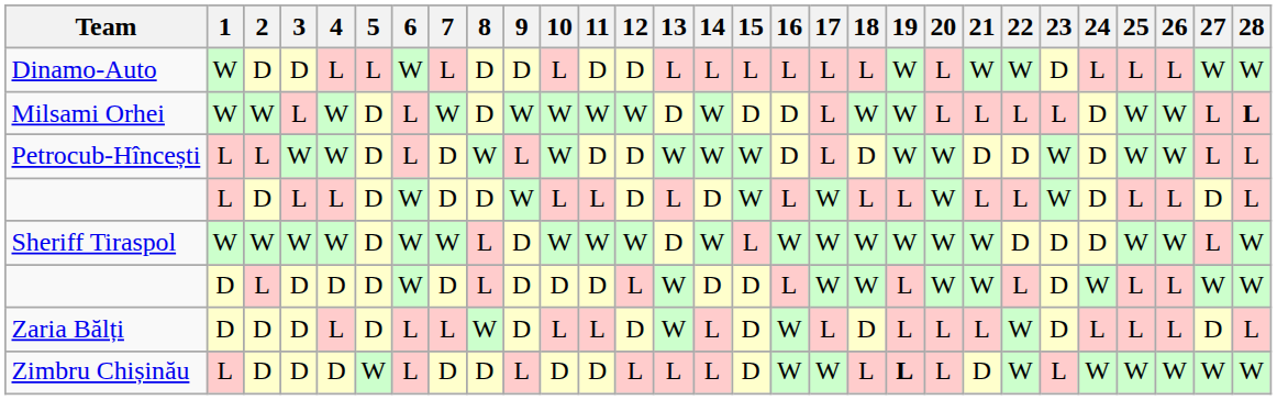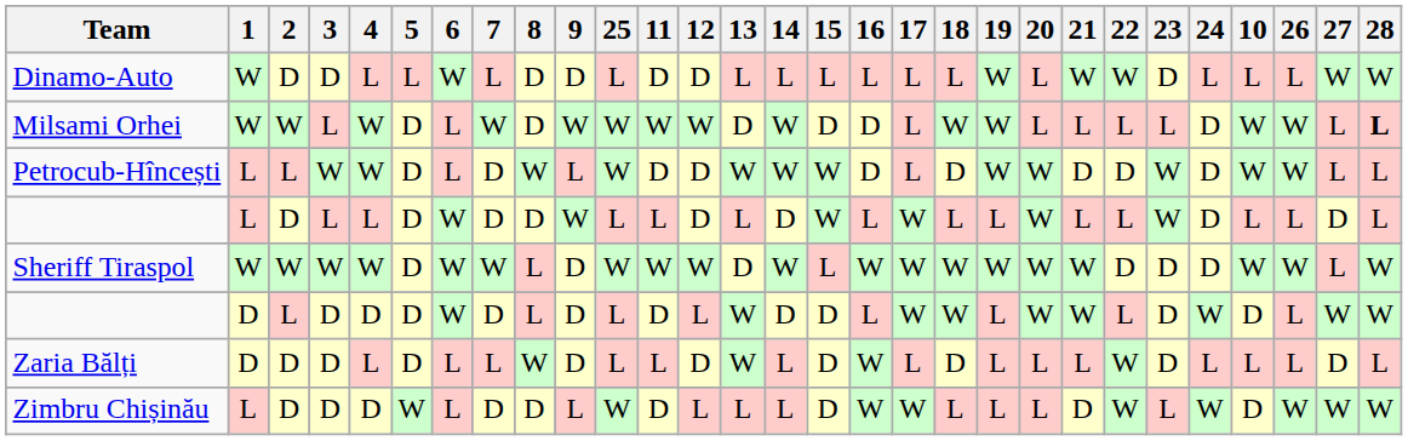 <table class="wikitable" style="font-size:85%; text-align: center;">
 <tr>
 <th>Team</th>
 <th>1</th>
 <th>2</th>
 <th>3</th>
 <th>4</th>
 <th>5</th>
 <th>6</th>
 <th>7</th>
 <th>8</th>
 <th>9</th>
-<th>10</th>
+<th>25</th>
 <th>11</th>
 <th>12</th>
 <th>13</th>
 <th>14</th>
 <th>15</th>
 <th>16</th>
 <th>17</th>
 <th>18</th>
 <th>19</th>
 <th>20</th>
 <th>21</th>
 <th>22</th>
 <th>23</th>
 <th>24</th>
-<th>25</th>
+<th>10</th>
 <th>26</th>
 <th>27</th>
 <th>28</th>
 </tr>
 <tr>
 <td align="left"><a href='#'>Dinamo-Auto</a></td>
 <td style="width:10px; background:#CCFFCC;">W</td>
 <td style="width:10px; background:#FFFFCC;">D</td>
 <td style="width:10px; background:#FFFFCC;">D</td>
 <td style="width:10px; background:#FFCCCC;">L</td>
 <td style="width:10px; background:#FFCCCC;">L</td>
 <td style="width:10px; background:#CCFFCC;">W</td>
 <td style="width:10px; background:#FFCCCC;">L</td>
 <td style="width:10px; background:#FFFFCC;">D</td>
 <td style="width:10px; background:#FFFFCC;">D</td>
 <td style="width:10px; background:#FFCCCC;">L</td>
 <td style="width:10px; background:#FFFFCC;">D</td>
 <td style="width:10px; background:#FFFFCC;">D</td>
 <td style="width:10px; background:#FFCCCC;">L</td>
 <td style="width:10px; background:#FFCCCC;">L</td>
 <td style="width:10px; background:#FFCCCC;">L</td>
 <td style="width:10px; background:#FFCCCC;">L</td>
 <td style="width:10px; background:#FFCCCC;">L</td>
 <td style="width:10px; background:#FFCCCC;">L</td>
 <td style="width:10px; background:#CCFFCC;">W</td>
 <td style="width:10px; background:#FFCCCC;">L</td>
 <td style="width:10px; background:#CCFFCC;">W</td>
 <td style="width:10px; background:#CCFFCC;">W</td>
 <td style="width:10px; background:#FFFFCC;">D</td>
 <td style="width:10px; background:#FFCCCC;">L</td>
 <td style="width:10px; background:#FFCCCC;">L</td>
 <td style="width:10px; background:#FFCCCC;">L</td>
 <td style="width:10px; background:#CCFFCC;">W</td>
 <td style="width:10px; background:#CCFFCC;">W</td>
 </tr>
 <tr>
 <td align="left"><a href='#'>Milsami Orhei</a></td>
 <td style="width:10px; background:#CCFFCC;">W</td>
 <td style="width:10px; background:#CCFFCC;">W</td>
 <td style="width:10px; background:#FFCCCC;">L</td>
 <td style="width:10px; background:#CCFFCC;">W</td>
 <td style="width:10px; background:#FFFFCC;">D</td>
 <td style="width:10px; background:#FFCCCC;">L</td>
 <td style="width:10px; background:#CCFFCC;">W</td>
 <td style="width:10px; background:#FFFFCC;">D</td>
 <td style="width:10px; background:#CCFFCC;">W</td>
 <td style="width:10px; background:#CCFFCC;">W</td>
 <td style="width:10px; background:#CCFFCC;">W</td>
 <td style="width:10px; background:#CCFFCC;">W</td>
 <td style="width:10px; background:#FFFFCC;">D</td>
 <td style="width:10px; background:#CCFFCC;">W</td>
 <td style="width:10px; background:#FFFFCC;">D</td>
 <td style="width:10px; background:#FFFFCC;">D</td>
 <td style="width:10px; background:#FFCCCC;">L</td>
 <td style="width:10px; background:#CCFFCC;">W</td>
 <td style="width:10px; background:#CCFFCC;">W</td>
 <td style="width:10px; background:#FFCCCC;">L</td>
 <td style="width:10px; background:#FFCCCC;">L</td>
 <td style="width:10px; background:#FFCCCC;">L</td>
 <td style="width:10px; background:#FFCCCC;">L</td>
 <td style="width:10px; background:#FFFFCC;">D</td>
 <td style="width:10px; background:#CCFFCC;">W</td>
 <td style="width:10px; background:#CCFFCC;">W</td>
 <td style="width:10px; background:#FFCCCC;">L</td>
 <td style="width:10px; background:#FFCCCC;"><strong>L</strong></td>
 </tr>
 <tr>
 <td align="left"><a href='#'>Petrocub-Hîncești</a></td>
 <td style="width:10px; background:#FFCCCC;">L</td>
 <td style="width:10px; background:#FFCCCC;">L</td>
 <td style="width:10px; background:#CCFFCC;">W</td>
 <td style="width:10px; background:#CCFFCC;">W</td>
 <td style="width:10px; background:#FFFFCC;">D</td>
 <td style="width:10px; background:#FFCCCC;">L</td>
 <td style="width:10px; background:#FFFFCC;">D</td>
 <td style="width:10px; background:#CCFFCC;">W</td>
 <td style="width:10px; background:#FFCCCC;">L</td>
 <td style="width:10px; background:#CCFFCC;">W</td>
 <td style="width:10px; background:#FFFFCC;">D</td>
 <td style="width:10px; background:#FFFFCC;">D</td>
 <td style="width:10px; background:#CCFFCC;">W</td>
 <td style="width:10px; background:#CCFFCC;">W</td>
 <td style="width:10px; background:#CCFFCC;">W</td>
 <td style="width:10px; background:#FFFFCC;">D</td>
 <td style="width:10px; background:#FFCCCC;">L</td>
 <td style="width:10px; background:#FFFFCC;">D</td>
 <td style="width:10px; background:#CCFFCC;">W</td>
 <td style="width:10px; background:#CCFFCC;">W</td>
 <td style="width:10px; background:#FFFFCC;">D</td>
 <td style="width:10px; background: #FFFFCC;">D</td>
 <td style="width:10px; background:#CCFFCC;">W</td>
 <td style="width:10px; background:#FFFFCC;">D</td>
 <td style="width:10px; background:#CCFFCC;">W</td>
 <td style="width:10px; background:#CCFFCC;">W</td>
 <td style="width:10px; background:#FFCCCC;">L</td>
 <td style="width:10px; background:#FFCCCC;">L</td>
 </tr>
 <tr>
 <td align="left"></td>
 <td style="width:10px; background:#FFCCCC;">L</td>
 <td style="width:10px; background:#FFFFCC;">D</td>
 <td style="width:10px; background:#FFCCCC;">L</td>
 <td style="width:10px; background:#FFCCCC;">L</td>
 <td style="width:10px; background:#FFFFCC;">D</td>
 <td style="width:10px; background:#CCFFCC;">W</td>
 <td style="width:10px; background:#FFFFCC;">D</td>
 <td style="width:10px; background:#FFFFCC;">D</td>
 <td style="width:10px; background:#CCFFCC;">W</td>
 <td style="width:10px; background:#FFCCCC;">L</td>
 <td style="width:10px; background:#FFCCCC;">L</td>
 <td style="width:10px; background:#FFFFCC;">D</td>
 <td style="width:10px; background:#FFCCCC;">L</td>
 <td style="width:10px; background:#FFFFCC;">D</td>
 <td style="width:10px; background:#CCFFCC;">W</td>
 <td style="width:10px; background:#FFCCCC;">L</td>
 <td style="width:10px; background:#CCFFCC;">W</td>
 <td style="width:10px; background:#FFCCCC;">L</td>
 <td style="width:10px; background:#FFCCCC;">L</td>
 <td style="width:10px; background:#CCFFCC;">W</td>
 <td style="width:10px; background:#FFCCCC;">L</td>
 <td style="width:10px; background:#FFCCCC;">L</td>
 <td style="width:10px; background:#CCFFCC;">W</td>
 <td style="width:10px; background:#FFFFCC;">D</td>
 <td style="width:10px; background:#FFCCCC;">L</td>
 <td style="width:10px; background:#FFCCCC;">L</td>
 <td style="width:10px; background:#FFFFCC;">D</td>
 <td style="width:10px; background:#FFCCCC;">L</td>
 </tr>
 <tr>
 <td align="left"><a href='#'>Sheriff Tiraspol</a></td>
 <td style="width:10px; background:#CCFFCC;">W</td>
 <td style="width:10px; background:#CCFFCC;">W</td>
 <td style="width:10px; background:#CCFFCC;">W</td>
 <td style="width:10px; background:#CCFFCC;">W</td>
 <td style="width:10px; background:#FFFFCC;">D</td>
 <td style="width:10px; background:#CCFFCC;">W</td>
 <td style="width:10px; background:#CCFFCC;">W</td>
 <td style="width:10px; background:#FFCCCC;">L</td>
 <td style="width:10px; background:#FFFFCC;">D</td>
 <td style="width:10px; background:#CCFFCC;">W</td>
 <td style="width:10px; background:#CCFFCC;">W</td>
 <td style="width:10px; background:#CCFFCC;">W</td>
 <td style="width:10px; background:#FFFFCC;">D</td>
 <td style="width:10px; background:#CCFFCC;">W</td>
 <td style="width:10px; background:#FFCCCC;">L</td>
 <td style="width:10px; background:#CCFFCC;">W</td>
 <td style="width:10px; background:#CCFFCC;">W</td>
 <td style="width:10px; background:#CCFFCC;">W</td>
 <td style="width:10px; background:#CCFFCC;">W</td>
 <td style="width:10px; background:#CCFFCC;">W</td>
 <td style="width:10px; background:#CCFFCC;">W</td>
 <td style="width:10px; background: #FFFFCC;">D</td>
 <td style="width:10px; background:#FFFFCC;">D</td>
 <td style="width:10px; background:#FFFFCC;">D</td>
 <td style="width:10px; background:#CCFFCC;">W</td>
 <td style="width:10px; background:#CCFFCC;">W</td>
 <td style="width:10px; background:#FFCCCC;">L</td>
 <td style="width:10px; background:#CCFFCC;">W</td>
 </tr>
 <tr>
 <td align="left"></td>
 <td style="width:10px; background:#FFFFCC;">D</td>
 <td style="width:10px; background:#FFCCCC;">L</td>
 <td style="width:10px; background:#FFFFCC;">D</td>
 <td style="width:10px; background:#FFFFCC;">D</td>
 <td style="width:10px; background:#FFFFCC;">D</td>
 <td style="width:10px; background:#CCFFCC;">W</td>
 <td style="width:10px; background:#FFFFCC;">D</td>
 <td style="width:10px; background:#FFCCCC;">L</td>
 <td style="width:10px; background:#FFFFCC;">D</td>
-<td style="width:10px; background:#FFFFCC;">D</td>
+<td style="width:10px; background:#FFCCCC;">L</td>
 <td style="width:10px; background:#FFFFCC;">D</td>
 <td style="width:10px; background:#FFCCCC;">L</td>
 <td style="width:10px; background:#CCFFCC;">W</td>
 <td style="width:10px; background:#FFFFCC;">D</td>
 <td style="width:10px; background:#FFFFCC;">D</td>
 <td style="width:10px; background:#FFCCCC;">L</td>
 <td style="width:10px; background:#CCFFCC;">W</td>
 <td style="width:10px; background:#CCFFCC;">W</td>
 <td style="width:10px; background:#FFCCCC;">L</td>
 <td style="width:10px; background:#CCFFCC;">W</td>
 <td style="width:10px; background:#CCFFCC;">W</td>
 <td style="width:10px; background:#FFCCCC;">L</td>
 <td style="width:10px; background:#FFFFCC;">D</td>
 <td style="width:10px; background:#CCFFCC;">W</td>
-<td style="width:10px; background:#FFCCCC;">L</td>
+<td style="width:10px; background:#FFFFCC;">D</td>
 <td style="width:10px; background:#FFCCCC;">L</td>
 <td style="width:10px; background:#CCFFCC;">W</td>
 <td style="width:10px; background:#CCFFCC;">W</td>
 </tr>
 <tr>
 <td align="left"><a href='#'>Zaria Bălți</a></td>
 <td style="width:10px; background:#FFFFCC;">D</td>
 <td style="width:10px; background:#FFFFCC;">D</td>
 <td style="width:10px; background:#FFFFCC;">D</td>
 <td style="width:10px; background:#FFCCCC;">L</td>
 <td style="width:10px; background:#FFFFCC;">D</td>
 <td style="width:10px; background:#FFCCCC;">L</td>
 <td style="width:10px; background:#FFCCCC;">L</td>
 <td style="width:10px; background:#CCFFCC;">W</td>
 <td style="width:10px; background:#FFFFCC;">D</td>
 <td style="width:10px; background:#FFCCCC;">L</td>
 <td style="width:10px; background:#FFCCCC;">L</td>
 <td style="width:10px; background:#FFFFCC;">D</td>
 <td style="width:10px; background:#CCFFCC;">W</td>
 <td style="width:10px; background:#FFCCCC;">L</td>
 <td style="width:10px; background:#FFFFCC;">D</td>
 <td style="width:10px; background:#CCFFCC;">W</td>
 <td style="width:10px; background:#FFCCCC;">L</td>
 <td style="width:10px; background:#FFFFCC;">D</td>
 <td style="width:10px; background:#FFCCCC;">L</td>
 <td style="width:10px; background:#FFCCCC;">L</td>
 <td style="width:10px; background:#FFCCCC;">L</td>
 <td style="width:10px; background:#CCFFCC;">W</td>
 <td style="width:10px; background:#FFFFCC;">D</td>
 <td style="width:10px; background:#FFCCCC;">L</td>
 <td style="width:10px; background:#FFCCCC;">L</td>
 <td style="width:10px; background:#FFCCCC;">L</td>
 <td style="width:10px; background:#FFFFCC;">D</td>
 <td style="width:10px; background:#FFCCCC;">L</td>
 </tr>
 <tr>
 <td align="left"><a href='#'>Zimbru Chișinău</a></td>
 <td style="width:10px; background:#FFCCCC;">L</td>
 <td style="width:10px; background:#FFFFCC;">D</td>
 <td style="width:10px; background:#FFFFCC;">D</td>
 <td style="width:10px; background:#FFFFCC;">D</td>
 <td style="width:10px; background:#CCFFCC;">W</td>
 <td style="width:10px; background:#FFCCCC;">L</td>
 <td style="width:10px; background:#FFFFCC;">D</td>
 <td style="width:10px; background:#FFFFCC;">D</td>
 <td style="width:10px; background:#FFCCCC;">L</td>
-<td style="width:10px; background:#FFFFCC;">D</td>
+<td style="width:10px; background:#CCFFCC;">W</td>
 <td style="width:10px; background:#FFFFCC;">D</td>
 <td style="width:10px; background:#FFCCCC;">L</td>
 <td style="width:10px; background:#FFCCCC;">L</td>
 <td style="width:10px; background:#FFCCCC;">L</td>
 <td style="width:10px; background:#FFFFCC;">D</td>
 <td style="width:10px; background:#CCFFCC;">W</td>
 <td style="width:10px; background:#CCFFCC;">W</td>
 <td style="width:10px; background:#FFCCCC;">L</td>
-<td style="width:10px; background:#FFCCCC;"><strong>L</strong></td>
+<td style="width:10px; background:#FFCCCC;">L</td>
 <td style="width:10px; background:#FFCCCC;">L</td>
 <td style="width:10px; background:#FFFFCC;">D</td>
 <td style="width:10px; background:#CCFFCC;">W</td>
 <td style="width:10px; background:#FFCCCC;">L</td>
 <td style="width:10px; background:#CCFFCC;">W</td>
-<td style="width:10px; background:#CCFFCC;">W</td>
+<td style="width:10px; background:#FFFFCC;">D</td>
 <td style="width:10px; background:#CCFFCC;">W</td>
 <td style="width:10px; background:#CCFFCC;">W</td>
 <td style="width:10px; background:#CCFFCC;">W</td>
 </tr>
 </table>
